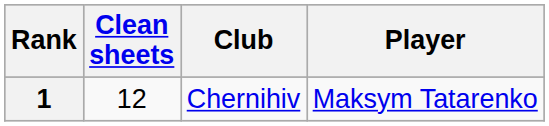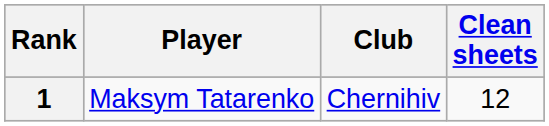 <table class="wikitable" style="text-align:center">
 <tr>
 <th>Rank</th>
+<th>Player</th>
+<th>Club</th>
 <th><a href='#'>Clean<br>sheets</a></th>
-<th>Club</th>
-<th>Player</th>
 </tr>
 <tr>
 <th rowspan=1>1</th>
+<td align="left"><a href='#'>Maksym Tatarenko</a></td>
+<td align="left"><a href='#'>Chernihiv</a></td>
 <td rowspan=1>12</td>
-<td align="left"><a href='#'>Chernihiv</a></td>
-<td align="left"><a href='#'>Maksym Tatarenko</a></td>
 </tr>
 </table>
